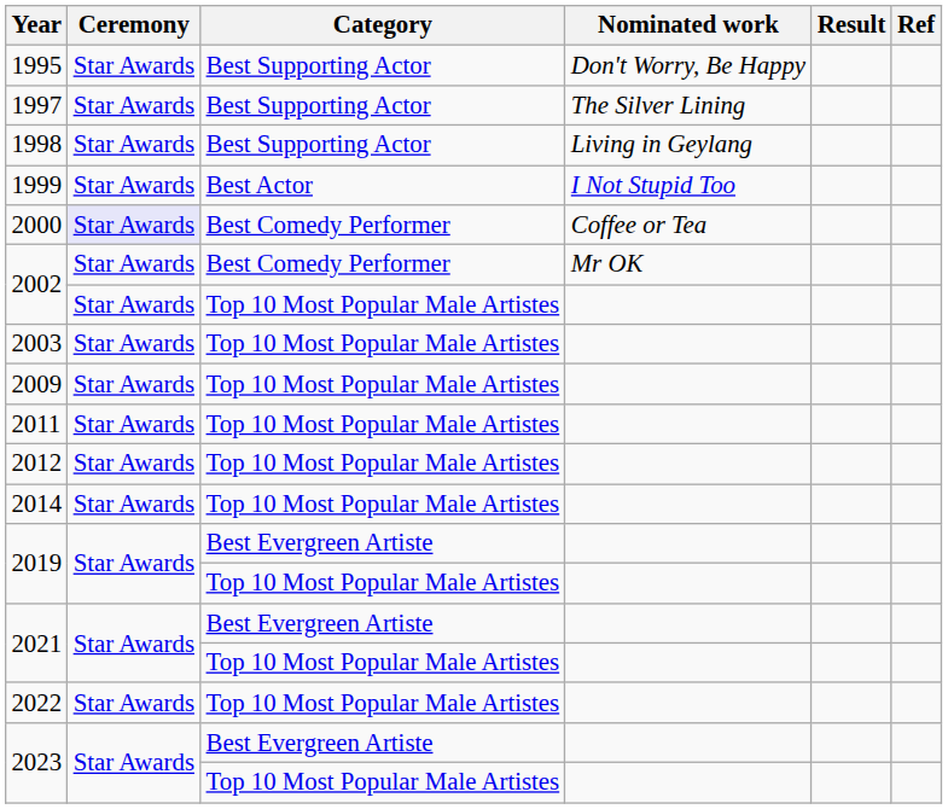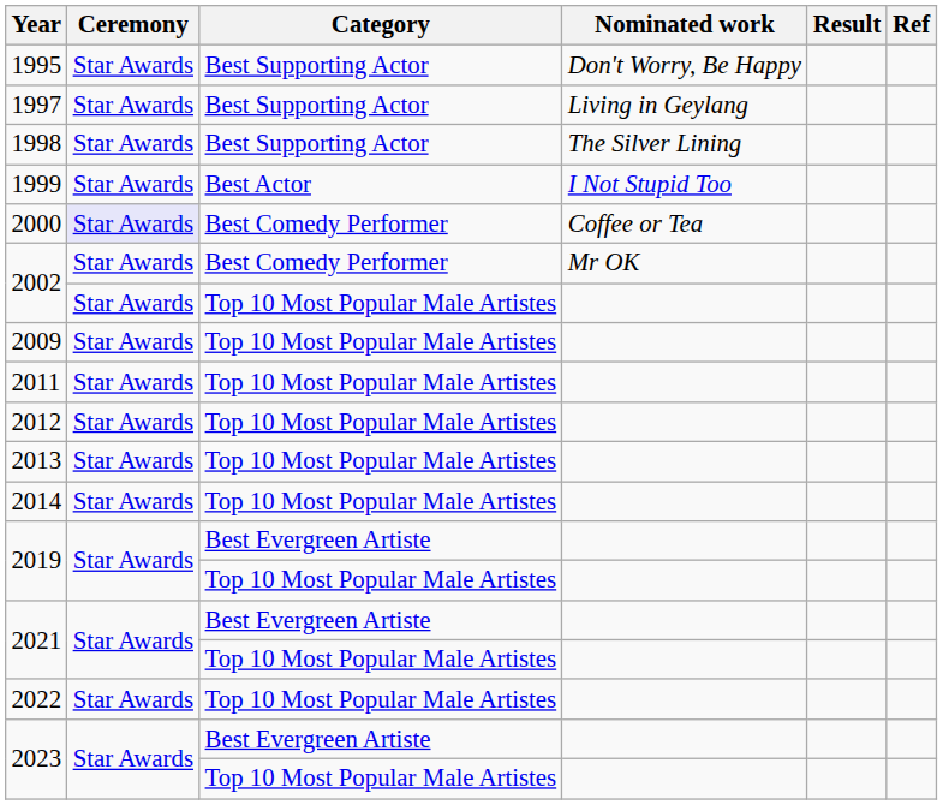 <table class="wikitable sortable">
 <tr>
 <th>Year</th>
 <th>Ceremony</th>
 <th>Category</th>
 <th>Nominated work</th>
 <th>Result</th>
 <th class="unsortable">Ref</th>
 </tr>
 <tr>
 <td>1995</td>
 <td><a href='#'>Star Awards</a></td>
 <td><a href='#'>Best Supporting Actor</a></td>
 <td><em>Don't Worry, Be Happy</em></td>
 <td></td>
 <td></td>
 </tr>
 <tr>
 <td>1997</td>
 <td><a href='#'>Star Awards</a></td>
 <td><a href='#'>Best Supporting Actor</a></td>
-<td><em>The Silver Lining</em> <br> </td>
+<td><em>Living in Geylang</em><br> </td>
 <td></td>
 <td></td>
 </tr>
 <tr>
 <td>1998</td>
 <td><a href='#'>Star Awards</a></td>
 <td><a href='#'>Best Supporting Actor</a></td>
-<td><em>Living in Geylang</em><br> </td>
+<td><em>The Silver Lining</em> <br> </td>
 <td></td>
 <td></td>
 </tr>
 <tr>
 <td>1999</td>
 <td><a href='#'>Star Awards</a></td>
 <td><a href='#'>Best Actor</a></td>
 <td><em><a href='#'>I Not Stupid Too</a></em></td>
 <td></td>
 <td></td>
 </tr>
 <tr>
 <td>2000</td>
 <td style="background: lavender;"><a href='#'>Star Awards</a></td>
 <td><a href='#'>Best Comedy Performer</a></td>
 <td><em>Coffee or Tea</em>  <br> </td>
 <td></td>
 <td></td>
 </tr>
 <tr>
 <td rowspan="2">2002</td>
 <td><a href='#'>Star Awards</a></td>
 <td><a href='#'>Best Comedy Performer</a></td>
 <td><em>Mr OK</em> <br> </td>
 <td></td>
 <td></td>
 </tr>
 <tr>
 <td><a href='#'>Star Awards</a></td>
 <td><a href='#'>Top 10 Most Popular Male Artistes</a></td>
 <td></td>
 <td></td>
 <td></td>
 </tr>
 <tr>
-<td>2003</td>
-<td><a href='#'>Star Awards</a></td>
-<td><a href='#'>Top 10 Most Popular Male Artistes</a></td>
-<td></td>
-<td></td>
-<td></td>
-</tr>
-<tr>
 <td>2009</td>
 <td><a href='#'>Star Awards</a></td>
 <td><a href='#'>Top 10 Most Popular Male Artistes</a></td>
 <td></td>
 <td></td>
 <td></td>
 </tr>
 <tr>
 <td>2011</td>
 <td><a href='#'>Star Awards</a></td>
 <td><a href='#'>Top 10 Most Popular Male Artistes</a></td>
 <td></td>
 <td></td>
 <td></td>
 </tr>
 <tr>
 <td>2012</td>
+<td><a href='#'>Star Awards</a></td>
+<td><a href='#'>Top 10 Most Popular Male Artistes</a></td>
+<td></td>
+<td></td>
+<td></td>
+</tr>
+<tr>
+<td>2013</td>
 <td><a href='#'>Star Awards</a></td>
 <td><a href='#'>Top 10 Most Popular Male Artistes</a></td>
 <td></td>
 <td></td>
 <td></td>
 </tr>
 <tr>
 <td>2014</td>
 <td><a href='#'>Star Awards</a></td>
 <td><a href='#'>Top 10 Most Popular Male Artistes</a></td>
 <td></td>
 <td></td>
 <td></td>
 </tr>
 <tr>
 <td rowspan="2">2019</td>
 <td rowspan="2"><a href='#'>Star Awards</a></td>
 <td><a href='#'>Best Evergreen Artiste</a></td>
 <td></td>
 <td></td>
 <td></td>
 </tr>
 <tr>
 <td><a href='#'>Top 10 Most Popular Male Artistes</a></td>
 <td></td>
 <td></td>
 <td></td>
 </tr>
 <tr>
 <td rowspan="2">2021</td>
 <td rowspan="2"><a href='#'>Star Awards</a></td>
 <td><a href='#'>Best Evergreen Artiste</a></td>
 <td></td>
 <td></td>
 <td></td>
 </tr>
 <tr>
 <td><a href='#'>Top 10 Most Popular Male Artistes</a></td>
 <td></td>
 <td></td>
 <td></td>
 </tr>
 <tr>
 <td>2022</td>
 <td><a href='#'>Star Awards</a></td>
 <td><a href='#'>Top 10 Most Popular Male Artistes</a></td>
 <td></td>
 <td></td>
 <td></td>
 </tr>
 <tr>
 <td rowspan="2">2023</td>
 <td rowspan="2"><a href='#'>Star Awards</a></td>
 <td><a href='#'>Best Evergreen Artiste</a></td>
 <td></td>
 <td></td>
 <td></td>
 </tr>
 <tr>
 <td><a href='#'>Top 10 Most Popular Male Artistes</a></td>
 <td></td>
 <td></td>
 <td></td>
 </tr>
 </table>
